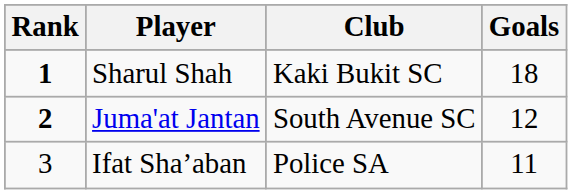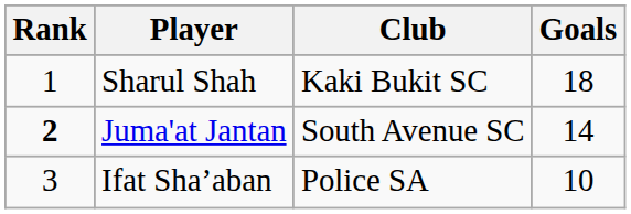 <table class="wikitable" style="font-size:100%">
 <tr>
 <th>Rank</th>
 <th>Player</th>
 <th>Club</th>
 <th>Goals</th>
 </tr>
 <tr>
-<td align="center" rowspan="1"><strong>1</strong></td>
+<td align="center" rowspan="1">1</td>
 <td>Sharul Shah</td>
 <td>Kaki Bukit SC</td>
 <td align="center" rowspan="1">18</td>
 </tr>
 <tr>
 <td align="center" rowspan="1"><strong>2</strong></td>
 <td><a href='#'>Juma'at Jantan</a></td>
 <td>South Avenue SC</td>
-<td align="center" rowspan="1">12</td>
+<td align="center" rowspan="1">14</td>
 </tr>
 <tr>
 <td align="center" rowspan="2">3</td>
 <td>Ifat Sha’aban</td>
 <td>Police SA</td>
-<td align="center" rowspan="1">11</td>
+<td align="center" rowspan="1">10</td>
 </tr>
 </table>
